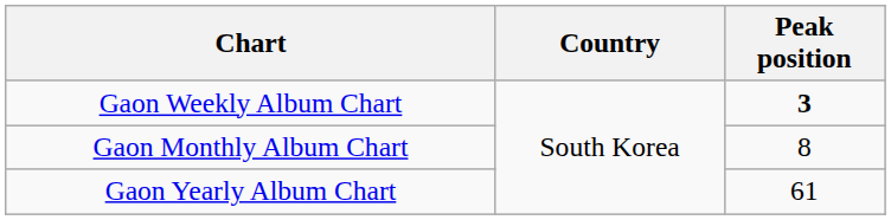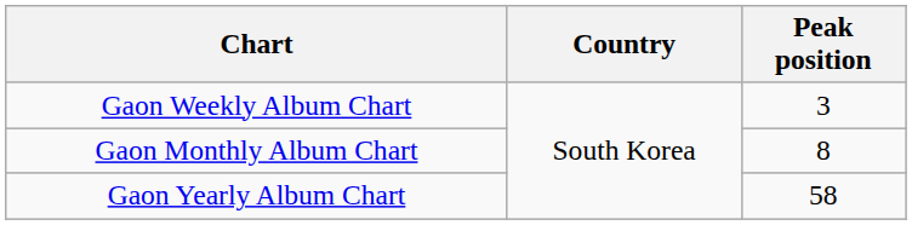 <table class="wikitable"  style="width:40%; text-align:center;">
 <tr>
 <th>Chart</th>
 <th>Country</th>
 <th>Peak<br>position</th>
 </tr>
 <tr>
 <td><a href='#'>Gaon Weekly Album Chart</a></td>
 <td rowspan=3>South Korea</td>
-<td><strong>3</strong></td>
+<td>3</td>
 </tr>
 <tr>
 <td><a href='#'>Gaon Monthly Album Chart</a></td>
 <td>8</td>
 </tr>
 <tr>
 <td><a href='#'>Gaon Yearly Album Chart</a></td>
-<td>61</td>
+<td>58</td>
 </tr>
 </table>
